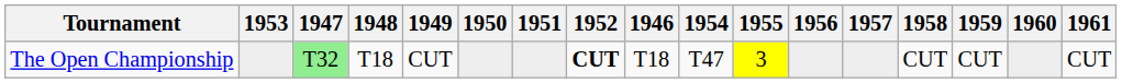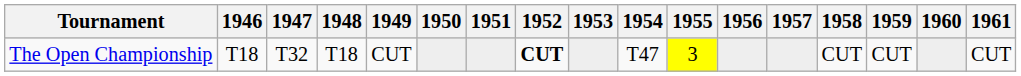 <table class="wikitable" style="font-size:95%;text-align:center;">
 <tr>
 <th>Tournament</th>
-<th>1953</th>
+<th>1946</th>
 <th>1947</th>
 <th>1948</th>
 <th>1949</th>
 <th>1950</th>
 <th>1951</th>
 <th>1952</th>
-<th>1946</th>
+<th>1953</th>
 <th>1954</th>
 <th>1955</th>
 <th>1956</th>
 <th>1957</th>
 <th>1958</th>
 <th>1959</th>
 <th>1960</th>
 <th>1961</th>
 </tr>
 <tr>
 <td align=left><a href='#'>The Open Championship</a></td>
-<td style="background:#eeeeee;"></td>
-<td style="background: lightgreen;">T32</td>
+<td>T18</td>
+<td>T32</td>
 <td>T18</td>
 <td>CUT</td>
 <td style="background:#eeeeee;"></td>
 <td style="background:#eeeeee;"></td>
 <td><strong>CUT</strong></td>
-<td>T18</td>
+<td style="background:#eeeeee;"></td>
 <td>T47</td>
 <td style="background:yellow;">3</td>
 <td style="background:#eeeeee;"></td>
 <td style="background:#eeeeee;"></td>
 <td>CUT</td>
 <td>CUT</td>
 <td style="background:#eeeeee;"></td>
 <td>CUT</td>
 </tr>
 </table>
